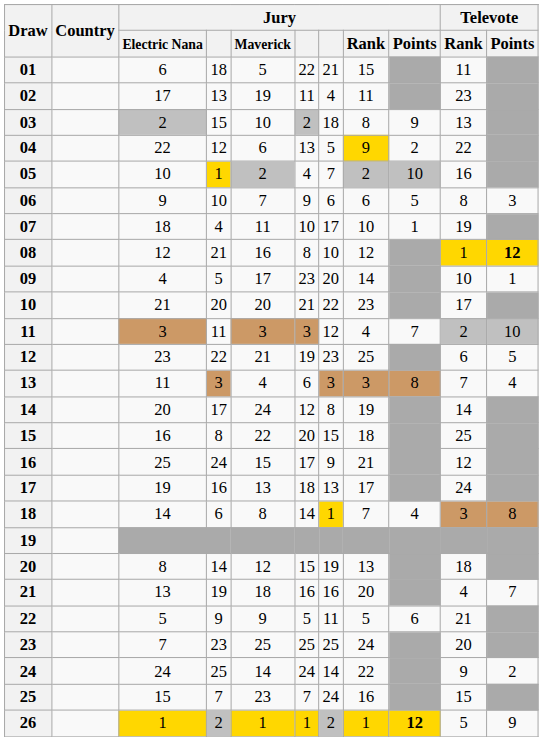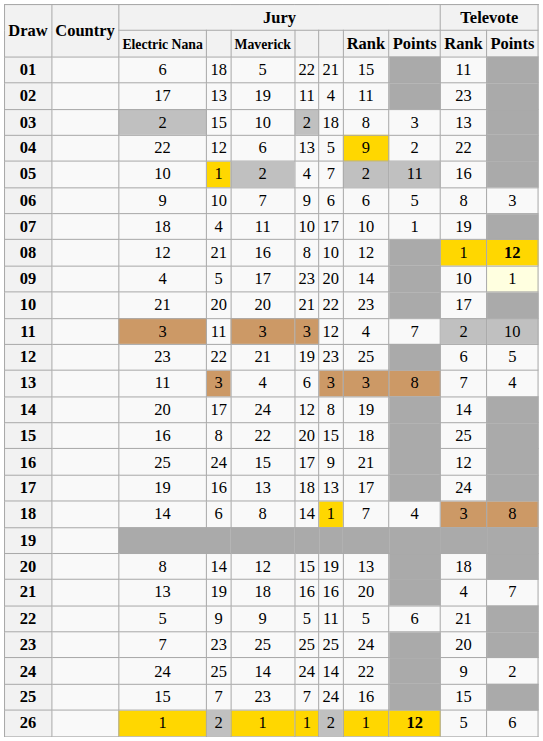 <table class="sortable wikitable collapsible plainrowheaders" style="text-align:center;">
 <tr>
 </tr>
 <tr>
 <th scope="col" rowspan="2">Draw</th>
 <th scope="col" rowspan="2">Country</th>
 <th scope="col" colspan="7">Jury</th>
 <th scope="col" colspan="2">Televote</th>
 </tr>
 <tr>
 <th scope="col"><small>Electric Nana</small></th>
 <th scope="col"><small></small></th>
 <th scope="col"><small>Maverick</small></th>
 <th scope="col"><small></small></th>
 <th scope="col"><small></small></th>
 <th scope="col">Rank</th>
 <th scope="col">Points</th>
 <th scope="col">Rank</th>
 <th scope="col">Points</th>
 </tr>
 <tr>
 <th scope="row" style="text-align:center;">01</th>
 <td style="text-align:left;"></td>
 <td>6</td>
 <td>18</td>
 <td>5</td>
 <td>22</td>
 <td>21</td>
 <td>15</td>
 <td style="background:#AAAAAA;"></td>
 <td>11</td>
 <td style="background:#AAAAAA;"></td>
 </tr>
 <tr>
 <th scope="row" style="text-align:center;">02</th>
 <td style="text-align:left;"></td>
 <td>17</td>
 <td>13</td>
 <td>19</td>
 <td>11</td>
 <td>4</td>
 <td>11</td>
 <td style="background:#AAAAAA;"></td>
 <td>23</td>
 <td style="background:#AAAAAA;"></td>
 </tr>
 <tr>
 <th scope="row" style="text-align:center;">03</th>
 <td style="text-align:left;"></td>
 <td style="background:silver;">2</td>
 <td>15</td>
 <td>10</td>
 <td style="background:silver;">2</td>
 <td>18</td>
 <td>8</td>
-<td>9</td>
+<td>3</td>
 <td>13</td>
 <td style="background:#AAAAAA;"></td>
 </tr>
 <tr>
 <th scope="row" style="text-align:center;">04</th>
 <td style="text-align:left;"></td>
 <td>22</td>
 <td>12</td>
 <td>6</td>
 <td>13</td>
 <td>5</td>
 <td style="background: gold;">9</td>
 <td>2</td>
 <td>22</td>
 <td style="background:#AAAAAA;"></td>
 </tr>
 <tr>
 <th scope="row" style="text-align:center;">05</th>
 <td style="text-align:left;"></td>
 <td>10</td>
 <td style="background:gold;">1</td>
 <td style="background:silver;">2</td>
 <td>4</td>
 <td>7</td>
 <td style="background:silver;">2</td>
-<td style="background:silver;">10</td>
+<td style="background:silver;">11</td>
 <td>16</td>
 <td style="background:#AAAAAA;"></td>
 </tr>
 <tr>
 <th scope="row" style="text-align:center;">06</th>
 <td style="text-align:left;"></td>
 <td>9</td>
 <td>10</td>
 <td>7</td>
 <td>9</td>
 <td>6</td>
 <td>6</td>
 <td>5</td>
 <td>8</td>
 <td>3</td>
 </tr>
 <tr>
 <th scope="row" style="text-align:center;">07</th>
 <td style="text-align:left;"></td>
 <td>18</td>
 <td>4</td>
 <td>11</td>
 <td>10</td>
 <td>17</td>
 <td>10</td>
 <td>1</td>
 <td>19</td>
 <td style="background:#AAAAAA;"></td>
 </tr>
 <tr>
 <th scope="row" style="text-align:center;">08</th>
 <td style="text-align:left;"></td>
 <td>12</td>
 <td>21</td>
 <td>16</td>
 <td>8</td>
 <td>10</td>
 <td>12</td>
 <td style="background:#AAAAAA;"></td>
 <td style="background:gold;">1</td>
 <td style="background:gold;"><strong>12</strong></td>
 </tr>
 <tr>
 <th scope="row" style="text-align:center;">09</th>
 <td style="text-align:left;"></td>
 <td>4</td>
 <td>5</td>
 <td>17</td>
 <td>23</td>
 <td>20</td>
 <td>14</td>
 <td style="background:#AAAAAA;"></td>
 <td>10</td>
-<td>1</td>
+<td style="background: lightyellow;">1</td>
 </tr>
 <tr>
 <th scope="row" style="text-align:center;">10</th>
 <td style="text-align:left;"></td>
 <td>21</td>
 <td>20</td>
 <td>20</td>
 <td>21</td>
 <td>22</td>
 <td>23</td>
 <td style="background:#AAAAAA;"></td>
 <td>17</td>
 <td style="background:#AAAAAA;"></td>
 </tr>
 <tr>
 <th scope="row" style="text-align:center;">11</th>
 <td style="text-align:left;"></td>
 <td style="background:#CC9966;">3</td>
 <td>11</td>
 <td style="background:#CC9966;">3</td>
 <td style="background:#CC9966;">3</td>
 <td>12</td>
 <td>4</td>
 <td>7</td>
 <td style="background:silver;">2</td>
 <td style="background:silver;">10</td>
 </tr>
 <tr>
 <th scope="row" style="text-align:center;">12</th>
 <td style="text-align:left;"></td>
 <td>23</td>
 <td>22</td>
 <td>21</td>
 <td>19</td>
 <td>23</td>
 <td>25</td>
 <td style="background:#AAAAAA;"></td>
 <td>6</td>
 <td>5</td>
 </tr>
 <tr>
 <th scope="row" style="text-align:center;">13</th>
 <td style="text-align:left;"></td>
 <td>11</td>
 <td style="background:#CC9966;">3</td>
 <td>4</td>
 <td>6</td>
 <td style="background:#CC9966;">3</td>
 <td style="background:#CC9966;">3</td>
 <td style="background:#CC9966;">8</td>
 <td>7</td>
 <td>4</td>
 </tr>
 <tr>
 <th scope="row" style="text-align:center;">14</th>
 <td style="text-align:left;"></td>
 <td>20</td>
 <td>17</td>
 <td>24</td>
 <td>12</td>
 <td>8</td>
 <td>19</td>
 <td style="background:#AAAAAA;"></td>
 <td>14</td>
 <td style="background:#AAAAAA;"></td>
 </tr>
 <tr>
 <th scope="row" style="text-align:center;">15</th>
 <td style="text-align:left;"></td>
 <td>16</td>
 <td>8</td>
 <td>22</td>
 <td>20</td>
 <td>15</td>
 <td>18</td>
 <td style="background:#AAAAAA;"></td>
 <td>25</td>
 <td style="background:#AAAAAA;"></td>
 </tr>
 <tr>
 <th scope="row" style="text-align:center;">16</th>
 <td style="text-align:left;"></td>
 <td>25</td>
 <td>24</td>
 <td>15</td>
 <td>17</td>
 <td>9</td>
 <td>21</td>
 <td style="background:#AAAAAA;"></td>
 <td>12</td>
 <td style="background:#AAAAAA;"></td>
 </tr>
 <tr>
 <th scope="row" style="text-align:center;">17</th>
 <td style="text-align:left;"></td>
 <td>19</td>
 <td>16</td>
 <td>13</td>
 <td>18</td>
 <td>13</td>
 <td>17</td>
 <td style="background:#AAAAAA;"></td>
 <td>24</td>
 <td style="background:#AAAAAA;"></td>
 </tr>
 <tr>
 <th scope="row" style="text-align:center;">18</th>
 <td style="text-align:left;"></td>
 <td>14</td>
 <td>6</td>
 <td>8</td>
 <td>14</td>
 <td style="background:gold;">1</td>
 <td>7</td>
 <td>4</td>
 <td style="background:#CC9966;">3</td>
 <td style="background:#CC9966;">8</td>
 </tr>
 <tr class="sortbottom">
 <th scope="row" style="text-align:center;">19</th>
 <td style="text-align:left;"></td>
 <td style="background:#AAAAAA;"></td>
 <td style="background:#AAAAAA;"></td>
 <td style="background:#AAAAAA;"></td>
 <td style="background:#AAAAAA;"></td>
 <td style="background:#AAAAAA;"></td>
 <td style="background:#AAAAAA;"></td>
 <td style="background:#AAAAAA;"></td>
 <td style="background:#AAAAAA;"></td>
 <td style="background:#AAAAAA;"></td>
 </tr>
 <tr>
 <th scope="row" style="text-align:center;">20</th>
 <td style="text-align:left;"></td>
 <td>8</td>
 <td>14</td>
 <td>12</td>
 <td>15</td>
 <td>19</td>
 <td>13</td>
 <td style="background:#AAAAAA;"></td>
 <td>18</td>
 <td style="background:#AAAAAA;"></td>
 </tr>
 <tr>
 <th scope="row" style="text-align:center;">21</th>
 <td style="text-align:left;"></td>
 <td>13</td>
 <td>19</td>
 <td>18</td>
 <td>16</td>
 <td>16</td>
 <td>20</td>
 <td style="background:#AAAAAA;"></td>
 <td>4</td>
 <td>7</td>
 </tr>
 <tr>
 <th scope="row" style="text-align:center;">22</th>
 <td style="text-align:left;"></td>
 <td>5</td>
 <td>9</td>
 <td>9</td>
 <td>5</td>
 <td>11</td>
 <td>5</td>
 <td>6</td>
 <td>21</td>
 <td style="background:#AAAAAA;"></td>
 </tr>
 <tr>
 <th scope="row" style="text-align:center;">23</th>
 <td style="text-align:left;"></td>
 <td>7</td>
 <td>23</td>
 <td>25</td>
 <td>25</td>
 <td>25</td>
 <td>24</td>
 <td style="background:#AAAAAA;"></td>
 <td>20</td>
 <td style="background:#AAAAAA;"></td>
 </tr>
 <tr>
 <th scope="row" style="text-align:center;">24</th>
 <td style="text-align:left;"></td>
 <td>24</td>
 <td>25</td>
 <td>14</td>
 <td>24</td>
 <td>14</td>
 <td>22</td>
 <td style="background:#AAAAAA;"></td>
 <td>9</td>
 <td>2</td>
 </tr>
 <tr>
 <th scope="row" style="text-align:center;">25</th>
 <td style="text-align:left;"></td>
 <td>15</td>
 <td>7</td>
 <td>23</td>
 <td>7</td>
 <td>24</td>
 <td>16</td>
 <td style="background:#AAAAAA;"></td>
 <td>15</td>
 <td style="background:#AAAAAA;"></td>
 </tr>
 <tr>
 <th scope="row" style="text-align:center;">26</th>
 <td style="text-align:left;"></td>
 <td style="background:gold;">1</td>
 <td style="background:silver;">2</td>
 <td style="background:gold;">1</td>
 <td style="background:gold;">1</td>
 <td style="background:silver;">2</td>
 <td style="background:gold;">1</td>
 <td style="background:gold;"><strong>12</strong></td>
 <td>5</td>
-<td>9</td>
+<td>6</td>
 </tr>
 </table>
